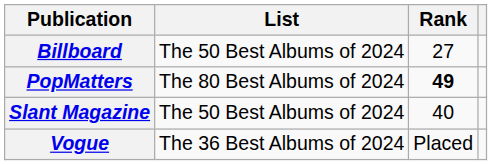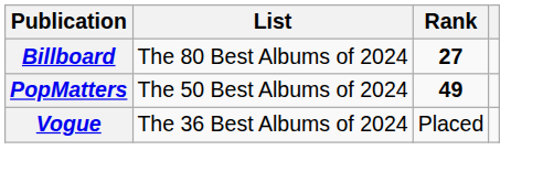 <table class="wikitable sortable plainrowheaders" style="text-align:center">
 <tr>
 <th scope="col">Publication</th>
 <th scope="col">List</th>
 <th scope="col">Rank</th>
 <th scope="col" class="unsortable"></th>
 </tr>
 <tr>
 <th scope="row"><em><a href='#'>Billboard</a></em></th>
-<td style="text-align:left;">The 50 Best Albums of 2024</td>
-<td>27</td>
+<td style="text-align:left;">The 80 Best Albums of 2024</td>
+<td><strong>27</strong></td>
 <td></td>
 </tr>
 <tr>
 <th scope="row"><em><a href='#'>PopMatters</a></em></th>
-<td style="text-align:left;">The 80 Best Albums of 2024</td>
+<td style="text-align:left;">The 50 Best Albums of 2024</td>
 <td><strong>49</strong></td>
-<td></td>
-</tr>
-<tr>
-<th scope="row"><em><a href='#'>Slant Magazine</a></em></th>
-<td style="text-align:left;">The 50 Best Albums of 2024</td>
-<td>40</td>
 <td></td>
 </tr>
 <tr>
 <th scope="row"><em><a href='#'>Vogue</a></em></th>
 <td style="text-align:left;">The 36 Best Albums of 2024</td>
 <td>Placed</td>
 <td></td>
 </tr>
 </table>
